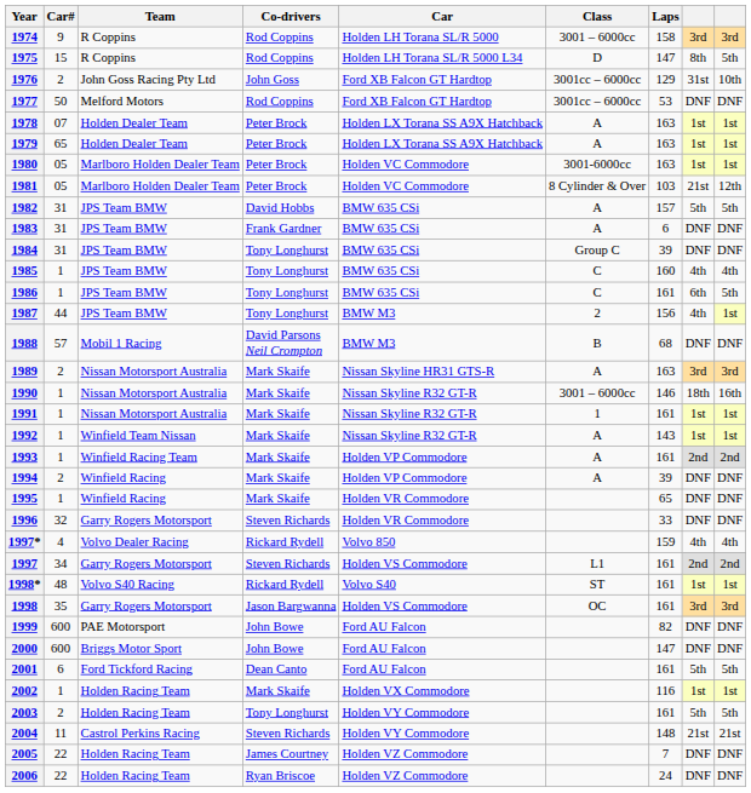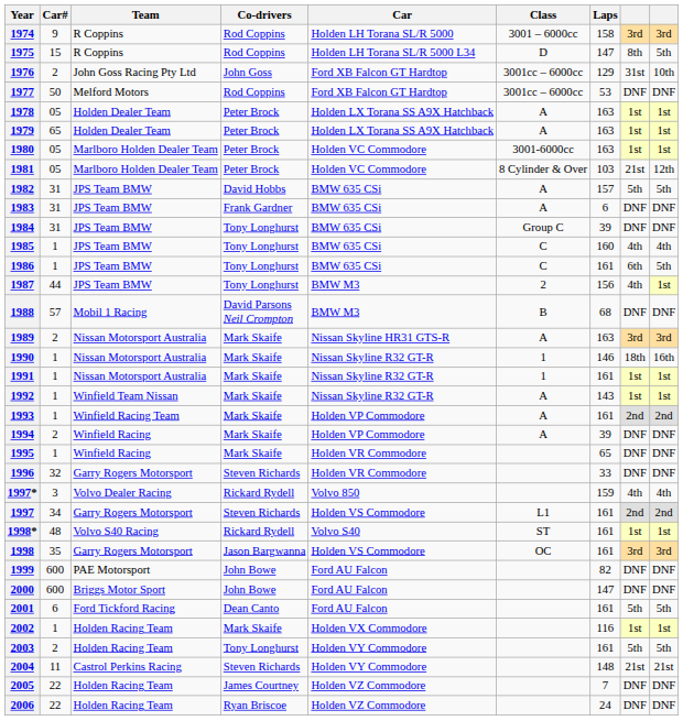 <table class="wikitable" style="text-align:center; font-size:90%">
 <tr>
 <th>Year</th>
 <th>Car#</th>
 <th>Team</th>
 <th>Co-drivers</th>
 <th>Car</th>
 <th>Class</th>
 <th>Laps</th>
 <th></th>
 <th></th>
 </tr>
 <tr align="centre">
 <th><a href='#'>1974</a></th>
 <td>9</td>
 <td align="left"> R Coppins</td>
 <td align="left"> <a href='#'>Rod Coppins</a></td>
 <td align="left"><a href='#'>Holden LH Torana SL/R 5000</a></td>
 <td>3001 – 6000cc</td>
 <td>158</td>
 <td style="background:#ffdf9f;">3rd</td>
 <td style="background:#ffdf9f;">3rd</td>
 </tr>
 <tr align="centre">
 <th><a href='#'>1975</a></th>
 <td>15</td>
 <td align="left"> R Coppins</td>
 <td align="left"> <a href='#'>Rod Coppins</a></td>
 <td align="left"><a href='#'>Holden LH Torana SL/R 5000 L34</a></td>
 <td>D</td>
 <td>147</td>
 <td>8th</td>
 <td>5th</td>
 </tr>
 <tr align="centre">
 <th><a href='#'>1976</a></th>
 <td>2</td>
 <td align="left"> John Goss Racing Pty Ltd</td>
 <td align="left"> <a href='#'>John Goss</a></td>
 <td align="left"><a href='#'>Ford XB Falcon GT Hardtop</a></td>
 <td>3001cc – 6000cc</td>
 <td>129</td>
 <td>31st</td>
 <td>10th</td>
 </tr>
 <tr align="centre">
 <th><a href='#'>1977</a></th>
 <td>50</td>
 <td align="left"> Melford Motors</td>
 <td align="left"> <a href='#'>Rod Coppins</a></td>
 <td align="left"><a href='#'>Ford XB Falcon GT Hardtop</a></td>
 <td>3001cc – 6000cc</td>
 <td>53</td>
 <td>DNF</td>
 <td>DNF</td>
 </tr>
 <tr align="centre">
 <th><a href='#'>1978</a></th>
-<td>07</td>
+<td>05</td>
 <td align="left"> <a href='#'>Holden Dealer Team</a></td>
 <td align="left"> <a href='#'>Peter Brock</a></td>
 <td align="left"><a href='#'>Holden LX Torana SS A9X Hatchback</a></td>
 <td>A</td>
 <td>163</td>
 <td style="background:#fbffbf;">1st</td>
 <td style="background:#fbffbf;">1st</td>
 </tr>
 <tr align="centre">
 <th><a href='#'>1979</a></th>
 <td>65</td>
 <td align="left"> <a href='#'>Holden Dealer Team</a></td>
 <td align="left"> <a href='#'>Peter Brock</a></td>
 <td align="left"><a href='#'>Holden LX Torana SS A9X Hatchback</a></td>
 <td>A</td>
 <td>163</td>
 <td style="background:#fbffbf;">1st</td>
 <td style="background:#fbffbf;">1st</td>
 </tr>
 <tr align="centre">
 <th><a href='#'>1980</a></th>
 <td>05</td>
 <td align="left"> <a href='#'>Marlboro Holden Dealer Team</a></td>
 <td align="left"> <a href='#'>Peter Brock</a></td>
 <td align="left"><a href='#'>Holden VC Commodore</a></td>
 <td>3001-6000cc</td>
 <td>163</td>
 <td style="background:#fbffbf;">1st</td>
 <td style="background:#fbffbf;">1st</td>
 </tr>
 <tr align="centre">
 <th><a href='#'>1981</a></th>
 <td>05</td>
 <td align="left"> <a href='#'>Marlboro Holden Dealer Team</a></td>
 <td align="left"> <a href='#'>Peter Brock</a></td>
 <td align="left"><a href='#'>Holden VC Commodore</a></td>
 <td>8 Cylinder & Over</td>
 <td>103</td>
 <td>21st</td>
 <td>12th</td>
 </tr>
 <tr align="centre">
 <th><a href='#'>1982</a></th>
 <td>31</td>
 <td align="left"> <a href='#'>JPS Team BMW</a></td>
 <td align="left"> <a href='#'>David Hobbs</a></td>
 <td align="left"><a href='#'>BMW 635 CSi</a></td>
 <td>A</td>
 <td>157</td>
 <td>5th</td>
 <td>5th</td>
 </tr>
 <tr align="centre">
 <th><a href='#'>1983</a></th>
 <td>31</td>
 <td align="left"> <a href='#'>JPS Team BMW</a></td>
 <td align="left"> <a href='#'>Frank Gardner</a></td>
 <td align="left"><a href='#'>BMW 635 CSi</a></td>
 <td>A</td>
 <td>6</td>
 <td>DNF</td>
 <td>DNF</td>
 </tr>
 <tr align="centre">
 <th><a href='#'>1984</a></th>
 <td>31</td>
 <td align="left"> <a href='#'>JPS Team BMW</a></td>
 <td align="left"> <a href='#'>Tony Longhurst</a></td>
 <td align="left"><a href='#'>BMW 635 CSi</a></td>
 <td>Group C</td>
 <td>39</td>
 <td>DNF</td>
 <td>DNF</td>
 </tr>
 <tr align="centre">
 <th><a href='#'>1985</a></th>
 <td>1</td>
 <td align="left"> <a href='#'>JPS Team BMW</a></td>
 <td align="left"> <a href='#'>Tony Longhurst</a></td>
 <td align="left"><a href='#'>BMW 635 CSi</a></td>
 <td>C</td>
 <td>160</td>
 <td>4th</td>
 <td>4th</td>
 </tr>
 <tr align="centre">
 <th><a href='#'>1986</a></th>
 <td>1</td>
 <td align="left"> <a href='#'>JPS Team BMW</a></td>
 <td align="left"> <a href='#'>Tony Longhurst</a></td>
 <td align="left"><a href='#'>BMW 635 CSi</a></td>
 <td>C</td>
 <td>161</td>
 <td>6th</td>
 <td>5th</td>
 </tr>
 <tr align="centre">
 <th><a href='#'>1987</a></th>
 <td>44</td>
 <td align="left"> <a href='#'>JPS Team BMW</a></td>
 <td align="left"> <a href='#'>Tony Longhurst</a></td>
 <td align="left"><a href='#'>BMW M3</a></td>
 <td>2</td>
 <td>156</td>
 <td>4th</td>
 <td style="background:#fbffbf;">1st</td>
 </tr>
 <tr>
 <th><a href='#'>1988</a></th>
 <td>57</td>
 <td align="left"> <a href='#'>Mobil 1 Racing</a></td>
 <td align="left"> <a href='#'>David Parsons</a><br> <em><a href='#'>Neil Crompton</a></em></td>
 <td align="left"><a href='#'>BMW M3</a></td>
 <td>B</td>
 <td>68</td>
 <td>DNF</td>
 <td>DNF</td>
 </tr>
 <tr align="centre">
 <th><a href='#'>1989</a></th>
 <td>2</td>
 <td align="left"> <a href='#'>Nissan Motorsport Australia</a></td>
 <td align="left"> <a href='#'>Mark Skaife</a></td>
 <td align="left"><a href='#'>Nissan Skyline HR31 GTS-R</a></td>
 <td>A</td>
 <td>163</td>
 <td style="background:#ffdf9f;">3rd</td>
 <td style="background:#ffdf9f;">3rd</td>
 </tr>
 <tr align="centre">
 <th><a href='#'>1990</a></th>
 <td>1</td>
 <td align="left"> <a href='#'>Nissan Motorsport Australia</a></td>
 <td align="left"> <a href='#'>Mark Skaife</a></td>
 <td align="left"><a href='#'>Nissan Skyline R32 GT-R</a></td>
-<td>3001 – 6000cc</td>
+<td>1</td>
 <td>146</td>
 <td>18th</td>
 <td>16th</td>
 </tr>
 <tr align="centre">
 <th><a href='#'>1991</a></th>
 <td>1</td>
 <td align="left"> <a href='#'>Nissan Motorsport Australia</a></td>
 <td align="left"> <a href='#'>Mark Skaife</a></td>
 <td align="left"><a href='#'>Nissan Skyline R32 GT-R</a></td>
 <td>1</td>
 <td>161</td>
 <td style="background:#fbffbf;">1st</td>
 <td style="background:#fbffbf;">1st</td>
 </tr>
 <tr align="centre">
 <th><a href='#'>1992</a></th>
 <td>1</td>
 <td align="left"> <a href='#'>Winfield Team Nissan</a></td>
 <td align="left"> <a href='#'>Mark Skaife</a></td>
 <td align="left"><a href='#'>Nissan Skyline R32 GT-R</a></td>
 <td>A</td>
 <td>143</td>
 <td style="background:#fbffbf;">1st</td>
 <td style="background:#fbffbf;">1st</td>
 </tr>
 <tr align="centre">
 <th><a href='#'>1993</a></th>
 <td>1</td>
 <td align="left"> <a href='#'>Winfield Racing Team</a></td>
 <td align="left"> <a href='#'>Mark Skaife</a></td>
 <td align="left"><a href='#'>Holden VP Commodore</a></td>
 <td>A</td>
 <td>161</td>
 <td style="background:#dfdfdf;">2nd</td>
 <td style="background:#dfdfdf;">2nd</td>
 </tr>
 <tr align="centre">
 <th><a href='#'>1994</a></th>
 <td>2</td>
 <td align="left"> <a href='#'>Winfield Racing</a></td>
 <td align="left"> <a href='#'>Mark Skaife</a></td>
 <td align="left"><a href='#'>Holden VP Commodore</a></td>
 <td>A</td>
 <td>39</td>
 <td>DNF</td>
 <td>DNF</td>
 </tr>
 <tr align="centre">
 <th><a href='#'>1995</a></th>
 <td>1</td>
 <td align="left"> <a href='#'>Winfield Racing</a></td>
 <td align="left"> <a href='#'>Mark Skaife</a></td>
 <td align="left"><a href='#'>Holden VR Commodore</a></td>
 <td></td>
 <td>65</td>
 <td>DNF</td>
 <td>DNF</td>
 </tr>
 <tr align="centre">
 <th><a href='#'>1996</a></th>
 <td>32</td>
 <td align="left"> <a href='#'>Garry Rogers Motorsport</a></td>
 <td align="left"> <a href='#'>Steven Richards</a></td>
 <td align="left"><a href='#'>Holden VR Commodore</a></td>
 <td></td>
 <td>33</td>
 <td>DNF</td>
 <td>DNF</td>
 </tr>
 <tr align="centre">
 <th><a href='#'>1997</a>*</th>
-<td>4</td>
+<td>3</td>
 <td align="left"> <a href='#'>Volvo Dealer Racing</a></td>
 <td align="left"> <a href='#'>Rickard Rydell</a></td>
 <td align="left"><a href='#'>Volvo 850</a></td>
 <td></td>
 <td>159</td>
 <td>4th</td>
 <td>4th</td>
 </tr>
 <tr align="centre">
 <th><a href='#'>1997</a></th>
 <td>34</td>
 <td align="left"> <a href='#'>Garry Rogers Motorsport</a></td>
 <td align="left"> <a href='#'>Steven Richards</a></td>
 <td align="left"><a href='#'>Holden VS Commodore</a></td>
 <td>L1</td>
 <td>161</td>
 <td style="background:#dfdfdf;">2nd</td>
 <td style="background:#dfdfdf;">2nd</td>
 </tr>
 <tr align="centre">
 <th><a href='#'>1998</a>*</th>
 <td>48</td>
 <td align="left"> <a href='#'>Volvo S40 Racing</a></td>
 <td align="left"> <a href='#'>Rickard Rydell</a></td>
 <td align="left"><a href='#'>Volvo S40</a></td>
 <td>ST</td>
 <td>161</td>
 <td style="background:#fbffbf;">1st</td>
 <td style="background:#fbffbf;">1st</td>
 </tr>
 <tr align="centre">
 <th><a href='#'>1998</a></th>
 <td>35</td>
 <td align="left"> <a href='#'>Garry Rogers Motorsport</a></td>
 <td align="left"> <a href='#'>Jason Bargwanna</a></td>
 <td align="left"><a href='#'>Holden VS Commodore</a></td>
 <td>OC</td>
 <td>161</td>
 <td style="background:#ffdf9f;">3rd</td>
 <td style="background:#ffdf9f;">3rd</td>
 </tr>
 <tr align="centre">
 <th><a href='#'>1999</a></th>
 <td>600</td>
 <td align="left"> PAE Motorsport</td>
 <td align="left"> <a href='#'>John Bowe</a></td>
 <td align="left"><a href='#'>Ford AU Falcon</a></td>
 <td></td>
 <td>82</td>
 <td>DNF</td>
 <td>DNF</td>
 </tr>
 <tr align="centre">
 <th><a href='#'>2000</a></th>
 <td>600</td>
 <td align="left"> <a href='#'>Briggs Motor Sport</a></td>
 <td align="left"> <a href='#'>John Bowe</a></td>
 <td align="left"><a href='#'>Ford AU Falcon</a></td>
 <td></td>
 <td>147</td>
 <td>DNF</td>
 <td>DNF</td>
 </tr>
 <tr align="centre">
 <th><a href='#'>2001</a></th>
 <td>6</td>
 <td align="left"> <a href='#'>Ford Tickford Racing</a></td>
 <td align="left"> <a href='#'>Dean Canto</a></td>
 <td align="left"><a href='#'>Ford AU Falcon</a></td>
 <td></td>
 <td>161</td>
 <td>5th</td>
 <td>5th</td>
 </tr>
 <tr align="centre">
 <th><a href='#'>2002</a></th>
 <td>1</td>
 <td align="left"> <a href='#'>Holden Racing Team</a></td>
 <td align="left"> <a href='#'>Mark Skaife</a></td>
 <td align="left"><a href='#'>Holden VX Commodore</a></td>
 <td></td>
 <td>116</td>
 <td style="background:#fbffbf;">1st</td>
 <td style="background:#fbffbf;">1st</td>
 </tr>
 <tr align="centre">
 <th><a href='#'>2003</a></th>
 <td>2</td>
 <td align="left"> <a href='#'>Holden Racing Team</a></td>
 <td align="left"> <a href='#'>Tony Longhurst</a></td>
 <td align="left"><a href='#'>Holden VY Commodore</a></td>
 <td></td>
 <td>161</td>
 <td>5th</td>
 <td>5th</td>
 </tr>
 <tr align="centre">
 <th><a href='#'>2004</a></th>
 <td>11</td>
 <td align="left"> <a href='#'>Castrol Perkins Racing</a></td>
 <td align="left"> <a href='#'>Steven Richards</a></td>
 <td align="left"><a href='#'>Holden VY Commodore</a></td>
 <td></td>
 <td>148</td>
 <td>21st</td>
 <td>21st</td>
 </tr>
 <tr align="centre">
 <th><a href='#'>2005</a></th>
 <td>22</td>
 <td align="left"> <a href='#'>Holden Racing Team</a></td>
 <td align="left"> <a href='#'>James Courtney</a></td>
 <td align="left"><a href='#'>Holden VZ Commodore</a></td>
 <td></td>
 <td>7</td>
 <td>DNF</td>
 <td>DNF</td>
 </tr>
 <tr align="centre">
 <th><a href='#'>2006</a></th>
 <td>22</td>
 <td align="left"> <a href='#'>Holden Racing Team</a></td>
 <td align="left"> <a href='#'>Ryan Briscoe</a></td>
 <td align="left"><a href='#'>Holden VZ Commodore</a></td>
 <td></td>
 <td>24</td>
 <td>DNF</td>
 <td>DNF</td>
 </tr>
 </table>
